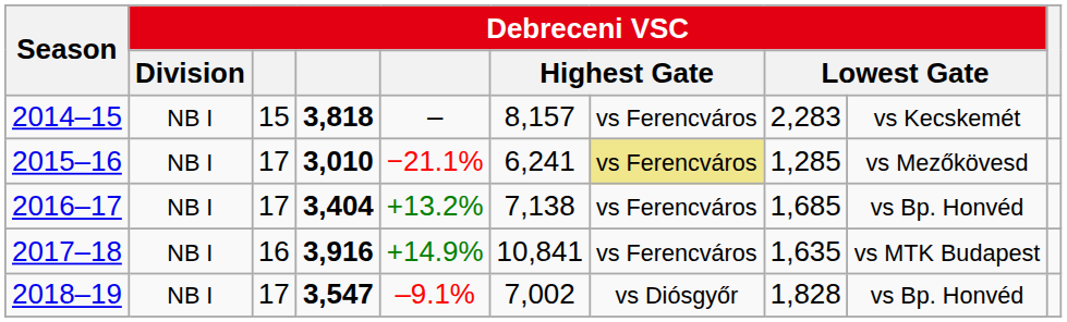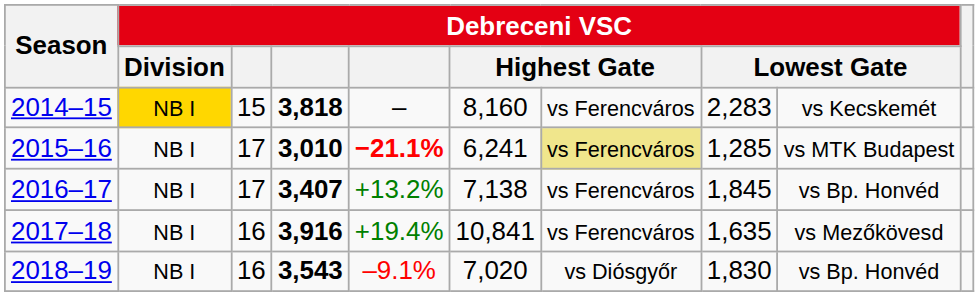 <table class="wikitable" style="text-align: center; font-size: 90%;">
 <tr>
 <th rowspan=2>Season</th>
 <th colspan=8 style="color:white;background:#E40013">Debreceni VSC</th>
 <th rowspan=2></th>
 </tr>
 <tr>
 <th>Division</th>
 <th></th>
 <th></th>
 <th></th>
 <th colspan=2>Highest Gate</th>
 <th colspan=2>Lowest Gate</th>
 </tr>
 <tr>
 <td><a href='#'>2014–15</a></td>
-<td><small>NB I</small></td>
+<td style="background: gold;"><small>NB I</small></td>
 <td>15</td>
 <td><strong>3,818</strong></td>
 <td>–</td>
-<td>8,157</td>
+<td>8,160</td>
 <td><small>vs Ferencváros</small></td>
 <td>2,283</td>
 <td><small>vs Kecskemét</small></td>
 <td></td>
 </tr>
 <tr>
 <td><a href='#'>2015–16</a></td>
 <td><small>NB I</small></td>
 <td>17</td>
 <td><strong>3,010</strong></td>
-<td style="color:red;">−21.1%</td>
+<td style="color:red;"><strong>−21.1%</strong></td>
 <td>6,241</td>
 <td style="background: khaki;"><small>vs Ferencváros</small></td>
 <td>1,285</td>
-<td><small>vs Mezőkövesd</small></td>
+<td><small>vs MTK Budapest</small></td>
 <td></td>
 </tr>
 <tr>
 <td><a href='#'>2016–17</a></td>
 <td><small>NB I</small></td>
 <td>17</td>
-<td><strong>3,404</strong></td>
+<td><strong>3,407</strong></td>
 <td style="color:green;">+13.2%</td>
 <td>7,138</td>
 <td><small>vs Ferencváros</small></td>
-<td>1,685</td>
+<td>1,845</td>
 <td><small>vs Bp. Honvéd</small></td>
 <td></td>
 </tr>
 <tr>
 <td><a href='#'>2017–18</a></td>
 <td><small>NB I</small></td>
 <td>16</td>
 <td><strong>3,916</strong></td>
-<td style="color:green;">+14.9%</td>
+<td style="color:green;">+19.4%</td>
 <td>10,841</td>
 <td><small>vs Ferencváros</small></td>
 <td>1,635</td>
-<td><small>vs MTK Budapest</small></td>
+<td><small>vs Mezőkövesd</small></td>
 <td></td>
 </tr>
 <tr>
 <td><a href='#'>2018–19</a></td>
 <td><small>NB I</small></td>
-<td>17</td>
-<td><strong>3,547</strong></td>
+<td>16</td>
+<td><strong>3,543</strong></td>
 <td style="color:red;">–9.1%</td>
-<td>7,002</td>
+<td>7,020</td>
 <td><small>vs Diósgyőr</small></td>
-<td>1,828</td>
+<td>1,830</td>
 <td><small>vs Bp. Honvéd</small></td>
 <td></td>
 </tr>
 </table>
